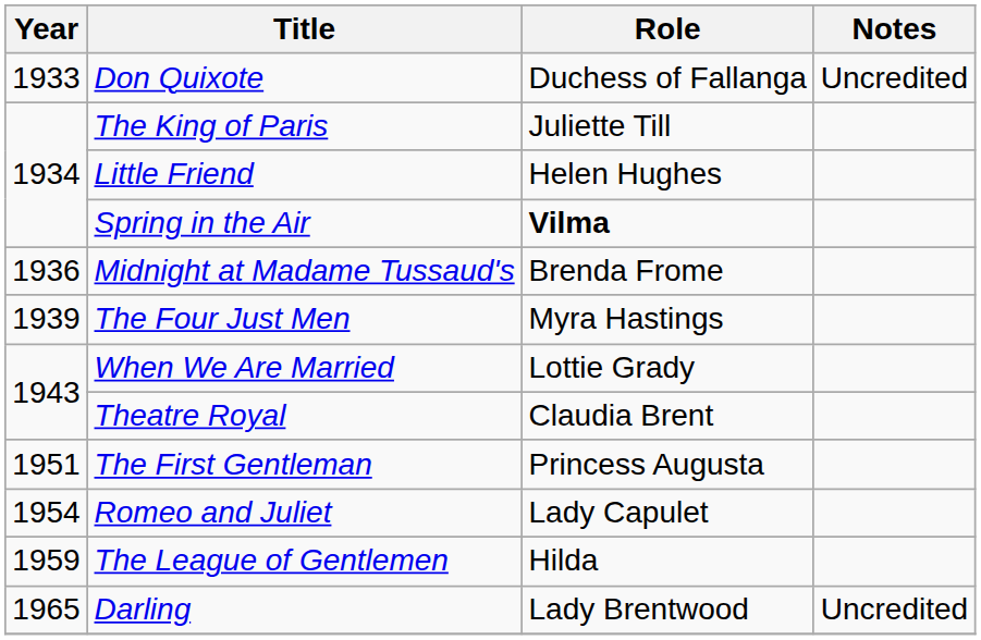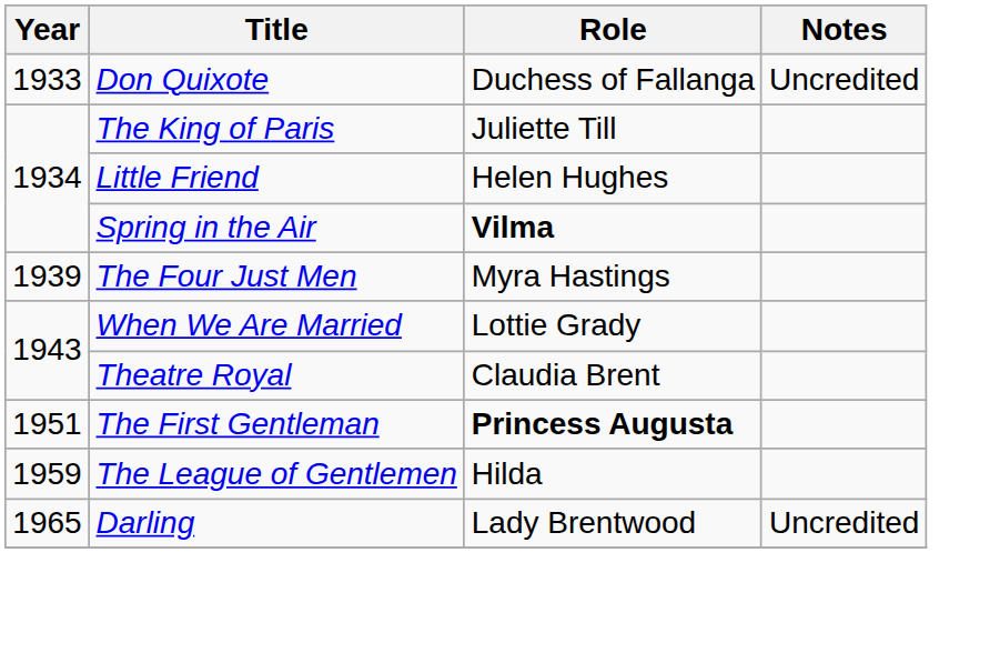 <table class="wikitable">
 <tr>
 <th>Year</th>
 <th>Title</th>
 <th>Role</th>
 <th>Notes</th>
 </tr>
 <tr>
 <td>1933</td>
 <td><em><a href='#'>Don Quixote</a></em></td>
 <td>Duchess of Fallanga</td>
 <td>Uncredited</td>
 </tr>
 <tr>
 <td rowspan="3">1934</td>
 <td><em><a href='#'>The King of Paris</a></em></td>
 <td>Juliette Till</td>
 <td></td>
 </tr>
 <tr>
 <td><em><a href='#'>Little Friend</a></em></td>
 <td>Helen Hughes</td>
 <td></td>
 </tr>
 <tr>
 <td><em><a href='#'>Spring in the Air</a></em></td>
 <td><strong>Vilma</strong></td>
 <td></td>
 </tr>
 <tr>
-<td>1936</td>
-<td><em><a href='#'>Midnight at Madame Tussaud's</a></em></td>
-<td>Brenda Frome</td>
-<td></td>
-</tr>
-<tr>
 <td>1939</td>
 <td><em><a href='#'>The Four Just Men</a></em></td>
 <td>Myra Hastings</td>
 <td></td>
 </tr>
 <tr>
 <td rowspan="2">1943</td>
 <td><em><a href='#'>When We Are Married</a></em></td>
 <td>Lottie Grady</td>
 <td></td>
 </tr>
 <tr>
 <td><em><a href='#'>Theatre Royal</a></em></td>
 <td>Claudia Brent</td>
 <td></td>
 </tr>
 <tr>
 <td>1951</td>
 <td><em><a href='#'>The First Gentleman</a></em></td>
-<td>Princess Augusta</td>
-<td></td>
-</tr>
-<tr>
-<td>1954</td>
-<td><em><a href='#'>Romeo and Juliet</a></em></td>
-<td>Lady Capulet</td>
+<td><strong>Princess Augusta</strong></td>
 <td></td>
 </tr>
 <tr>
 <td>1959</td>
 <td><em><a href='#'>The League of Gentlemen</a></em></td>
 <td>Hilda</td>
 <td></td>
 </tr>
 <tr>
 <td>1965</td>
 <td><em><a href='#'>Darling</a></em></td>
 <td>Lady Brentwood</td>
 <td>Uncredited</td>
 </tr>
 <tr>
 </tr>
 </table>
